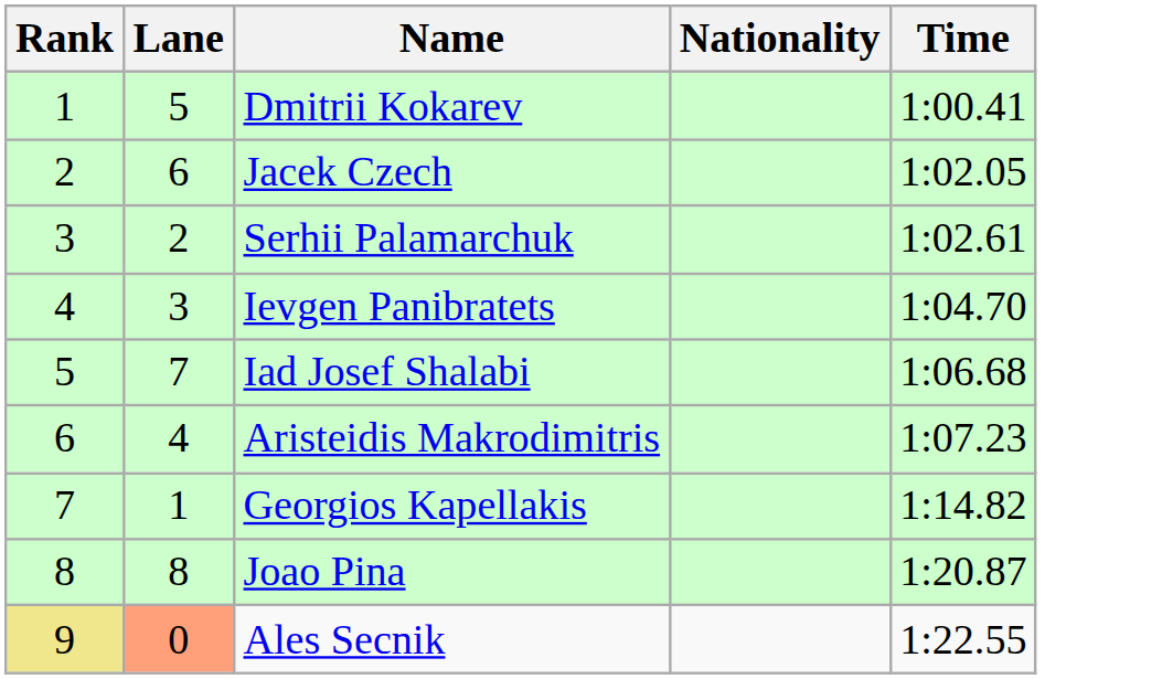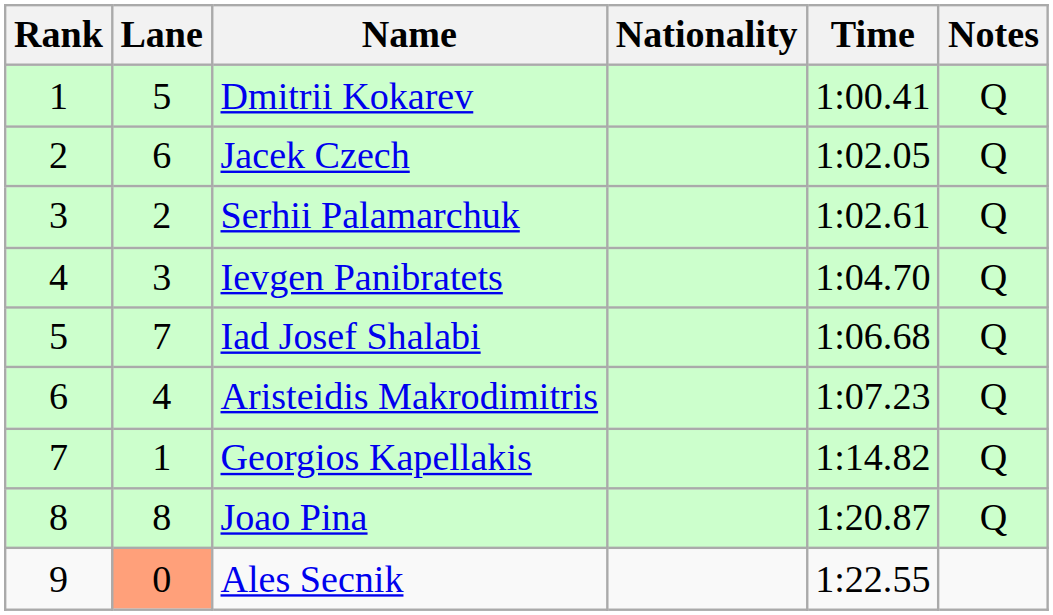 <table class="wikitable sortable" style="text-align:center">
 <tr>
 <th>Rank</th>
 <th>Lane</th>
 <th>Name</th>
 <th>Nationality</th>
 <th>Time</th>
+<th>Notes</th>
 </tr>
 <tr bgcolor=ccffcc>
 <td>1</td>
 <td>5</td>
 <td align=left><a href='#'>Dmitrii Kokarev</a></td>
 <td align=left></td>
 <td>1:00.41</td>
+<td>Q</td>
 </tr>
 <tr bgcolor=ccffcc>
 <td>2</td>
 <td>6</td>
 <td align=left><a href='#'>Jacek Czech</a></td>
 <td align=left></td>
 <td>1:02.05</td>
+<td>Q</td>
 </tr>
 <tr bgcolor=ccffcc>
 <td>3</td>
 <td>2</td>
 <td align=left><a href='#'>Serhii Palamarchuk</a></td>
 <td align=left></td>
 <td>1:02.61</td>
+<td>Q</td>
 </tr>
 <tr bgcolor=ccffcc>
 <td>4</td>
 <td>3</td>
 <td align=left><a href='#'>Ievgen Panibratets</a></td>
 <td align=left></td>
 <td>1:04.70</td>
+<td>Q</td>
 </tr>
 <tr bgcolor=ccffcc>
 <td>5</td>
 <td>7</td>
 <td align=left><a href='#'>Iad Josef Shalabi</a></td>
 <td align=left></td>
 <td>1:06.68</td>
+<td>Q</td>
 </tr>
 <tr bgcolor=ccffcc>
 <td>6</td>
 <td>4</td>
 <td align=left><a href='#'>Aristeidis Makrodimitris</a></td>
 <td align=left></td>
 <td>1:07.23</td>
+<td>Q</td>
 </tr>
 <tr bgcolor=ccffcc>
 <td>7</td>
 <td>1</td>
 <td align=left><a href='#'>Georgios Kapellakis</a></td>
 <td align=left></td>
 <td>1:14.82</td>
+<td>Q</td>
 </tr>
 <tr bgcolor=ccffcc>
 <td>8</td>
 <td>8</td>
 <td align=left><a href='#'>Joao Pina</a></td>
 <td align=left></td>
 <td>1:20.87</td>
+<td>Q</td>
 </tr>
 <tr>
-<td style="background: khaki;">9</td>
+<td>9</td>
 <td style="background: lightsalmon;">0</td>
 <td align=left><a href='#'>Ales Secnik</a></td>
 <td align=left></td>
 <td>1:22.55</td>
+<td></td>
 </tr>
 </table>
